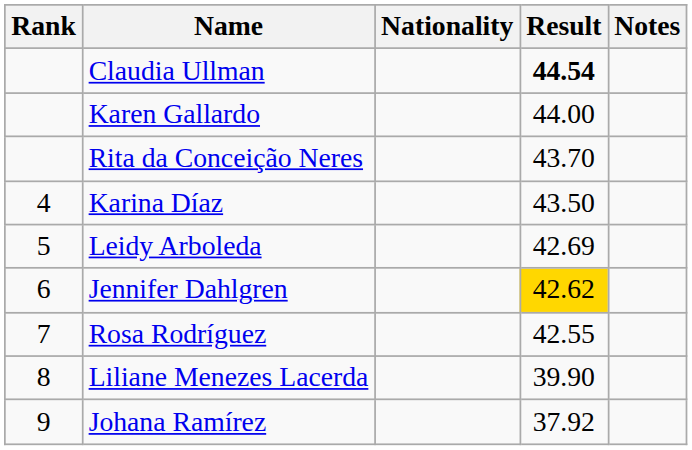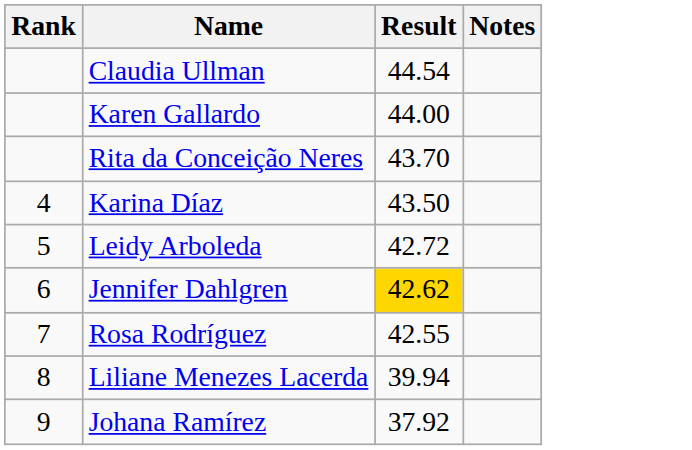 <table class="wikitable sortable" style="text-align:center">
 <tr>
 <th>Rank</th>
 <th>Name</th>
-<th>Nationality</th>
 <th>Result</th>
 <th>Notes</th>
 </tr>
 <tr>
 <td align=center></td>
 <td align=left><a href='#'>Claudia Ullman</a></td>
-<td align=left></td>
-<td><strong>44.54</strong></td>
+<td>44.54</td>
 <td></td>
 </tr>
 <tr>
 <td align=center></td>
 <td align=left><a href='#'>Karen Gallardo</a></td>
-<td align=left></td>
 <td>44.00</td>
 <td></td>
 </tr>
 <tr>
 <td align=center></td>
 <td align=left><a href='#'>Rita da Conceição Neres</a></td>
-<td align=left></td>
 <td>43.70</td>
 <td></td>
 </tr>
 <tr>
 <td align=center>4</td>
 <td align=left><a href='#'>Karina Díaz</a></td>
-<td align=left></td>
 <td>43.50</td>
 <td></td>
 </tr>
 <tr>
 <td align=center>5</td>
 <td align=left><a href='#'>Leidy Arboleda</a></td>
-<td align=left></td>
-<td>42.69</td>
+<td>42.72</td>
 <td></td>
 </tr>
 <tr>
 <td align=center>6</td>
 <td align=left><a href='#'>Jennifer Dahlgren</a></td>
-<td align=left></td>
 <td style="background: gold;">42.62</td>
 <td></td>
 </tr>
 <tr>
 <td align=center>7</td>
 <td align=left><a href='#'>Rosa Rodríguez</a></td>
-<td align=left></td>
 <td>42.55</td>
 <td></td>
 </tr>
 <tr>
 <td align=center>8</td>
 <td align=left><a href='#'>Liliane Menezes Lacerda</a></td>
-<td align=left></td>
-<td>39.90</td>
+<td>39.94</td>
 <td></td>
 </tr>
 <tr>
 <td align=center>9</td>
 <td align=left><a href='#'>Johana Ramírez</a></td>
-<td align=left></td>
 <td>37.92</td>
 <td></td>
 </tr>
 </table>
